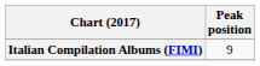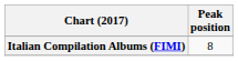 <table class="wikitable sortable plainrowheaders" style="text-align:center">
 <tr>
 <th scope="col">Chart (2017)</th>
 <th scope="col">Peak<br> position</th>
 </tr>
 <tr>
 </tr>
 <tr>
 </tr>
 <tr>
 </tr>
 <tr>
 </tr>
 <tr>
 <th scope="row">Italian Compilation Albums (<a href='#'>FIMI</a>)</th>
-<td>9</td>
+<td>8</td>
 </tr>
 <tr>
 </tr>
 <tr>
 </tr>
 <tr>
 </tr>
 <tr>
 </tr>
 <tr>
 </tr>
 <tr>
 </tr>
 <tr>
 </tr>
 <tr>
 </tr>
 </table>
